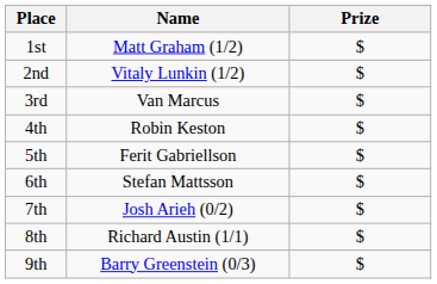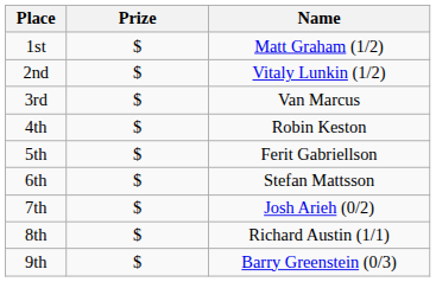 <table class="wikitable">
 <tr>
 <th width="50">Place</th>
+<th width="125">Prize</th>
 <th width="200">Name</th>
-<th width="125">Prize</th>
 </tr>
 <tr>
 <td align = "center">1st</td>
+<td align = "center">$</td>
 <td align = "center"><a href='#'>Matt Graham</a> (1/2)</td>
-<td align = "center">$</td>
 </tr>
 <tr>
 <td align = "center">2nd</td>
+<td align = "center">$</td>
 <td align = "center"><a href='#'>Vitaly Lunkin</a> (1/2)</td>
-<td align = "center">$</td>
 </tr>
 <tr>
 <td align = "center">3rd</td>
+<td align = "center">$</td>
 <td align = "center">Van Marcus</td>
-<td align = "center">$</td>
 </tr>
 <tr>
 <td align = "center">4th</td>
+<td align = "center">$</td>
 <td align = "center">Robin Keston</td>
-<td align = "center">$</td>
 </tr>
 <tr>
 <td align = "center">5th</td>
+<td align = "center">$</td>
 <td align = "center">Ferit Gabriellson</td>
-<td align = "center">$</td>
 </tr>
 <tr>
 <td align = "center">6th</td>
+<td align = "center">$</td>
 <td align = "center">Stefan Mattsson</td>
-<td align = "center">$</td>
 </tr>
 <tr>
 <td align = "center">7th</td>
+<td align = "center">$</td>
 <td align = "center"><a href='#'>Josh Arieh</a> (0/2)</td>
-<td align = "center">$</td>
 </tr>
 <tr>
 <td align = "center">8th</td>
+<td align = "center">$</td>
 <td align = "center">Richard Austin (1/1)</td>
-<td align = "center">$</td>
 </tr>
 <tr>
 <td align = "center">9th</td>
+<td align = "center">$</td>
 <td align = "center"><a href='#'>Barry Greenstein</a> (0/3)</td>
-<td align = "center">$</td>
 </tr>
 </table>
